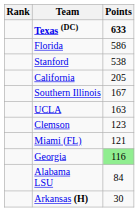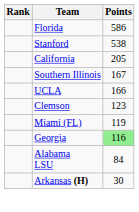 <table class="wikitable sortable" style="text-align:center">
 <tr>
 <th>Rank</th>
 <th>Team</th>
 <th>Points</th>
-</tr>
-<tr>
-<td></td>
-<td align=left><strong><a href='#'>Texas</a></strong> <strong><sup>(DC)</sup></strong></td>
-<td><strong>633</strong></td>
 </tr>
 <tr>
 <td></td>
 <td align=left><a href='#'>Florida</a></td>
 <td>586</td>
 </tr>
 <tr>
 <td></td>
 <td align=left><a href='#'>Stanford</a></td>
 <td>538</td>
 </tr>
 <tr>
 <td></td>
 <td align=left><a href='#'>California</a></td>
 <td>205</td>
 </tr>
 <tr>
 <td></td>
 <td align=left><a href='#'>Southern Illinois</a></td>
 <td>167</td>
 </tr>
 <tr>
 <td></td>
 <td align=left><a href='#'>UCLA</a></td>
-<td>163</td>
+<td>166</td>
 </tr>
 <tr>
 <td></td>
 <td align=left><a href='#'>Clemson</a></td>
 <td>123</td>
 </tr>
 <tr>
 <td></td>
 <td align=left><a href='#'>Miami (FL)</a></td>
-<td>121</td>
+<td>119</td>
 </tr>
 <tr>
 <td></td>
 <td align=left><a href='#'>Georgia</a></td>
 <td style="background: lightgreen;">116</td>
 </tr>
 <tr>
 <td></td>
 <td align=left><a href='#'>Alabama</a><br><a href='#'>LSU</a></td>
 <td>84</td>
 </tr>
 <tr>
 <td></td>
 <td align=left><a href='#'>Arkansas</a> <strong>(H)</strong></td>
 <td>30</td>
 </tr>
 </table>
